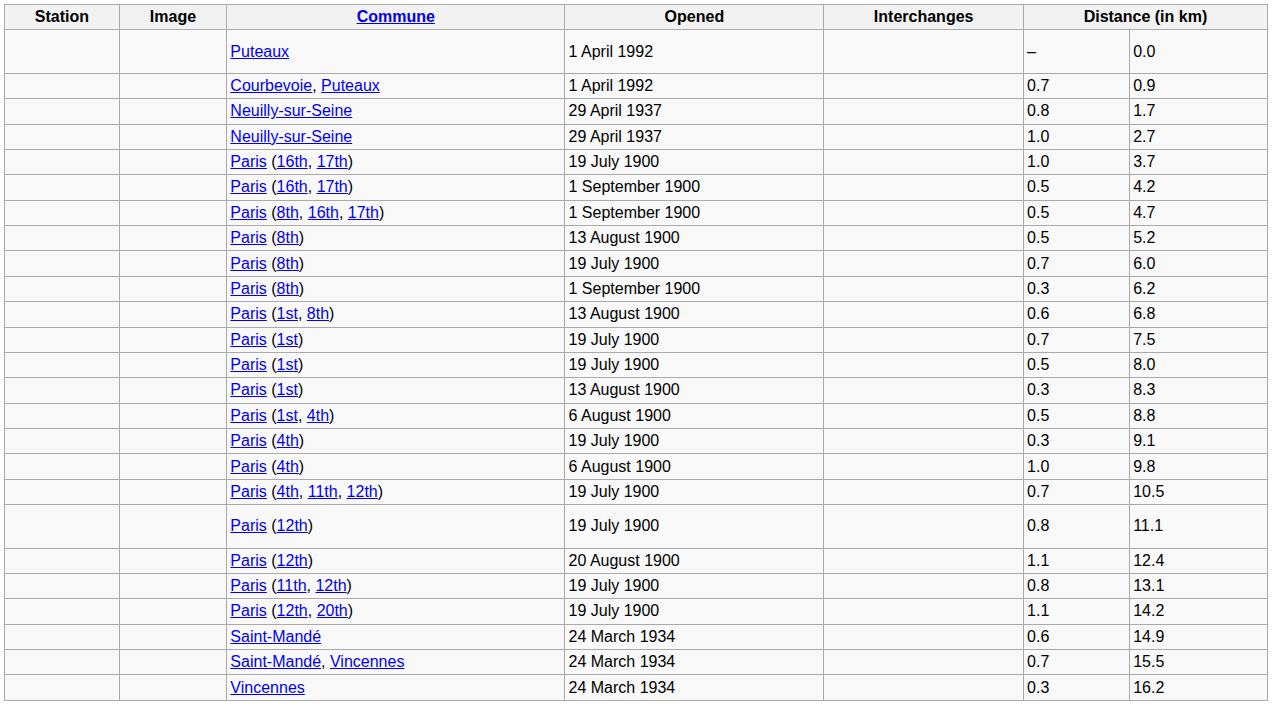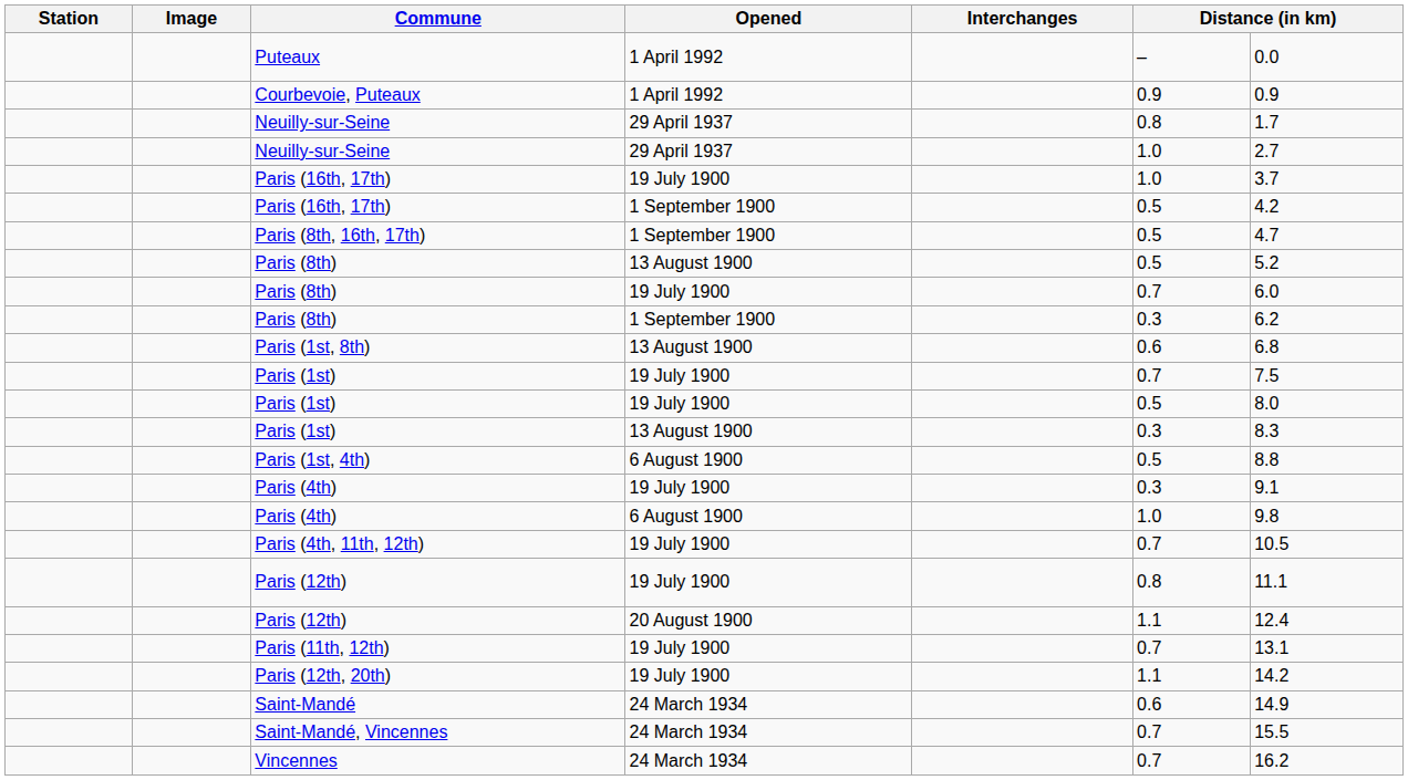 <table class="wikitable sortable" style="width:100%">
 <tr>
 <th>Station</th>
 <th style="width:100px" class="unsortable">Image</th>
 <th><a href='#'>Commune</a></th>
 <th data-sort-type="date">Opened</th>
 <th class="unsortable">Interchanges</th>
 <th colspan="2">Distance (in km)</th>
 </tr>
 <tr>
 <td><strong></strong><br><strong></strong></td>
 <td></td>
 <td><a href='#'>Puteaux</a></td>
 <td>1 April 1992</td>
 <td> <br>  <br>  </td>
 <td>–</td>
 <td>0.0</td>
 </tr>
 <tr>
 <td><strong></strong></td>
 <td></td>
 <td><a href='#'>Courbevoie</a>, <a href='#'>Puteaux</a></td>
 <td>1 April 1992</td>
 <td></td>
-<td>0.7</td>
+<td>0.9</td>
 <td>0.9</td>
 </tr>
 <tr>
 <td><strong></strong></td>
 <td></td>
 <td><a href='#'>Neuilly-sur-Seine</a></td>
 <td>29 April 1937</td>
 <td></td>
 <td>0.8</td>
 <td>1.7</td>
 </tr>
 <tr>
 <td><strong></strong><br><strong></strong></td>
 <td></td>
 <td><a href='#'>Neuilly-sur-Seine</a></td>
 <td>29 April 1937</td>
 <td></td>
 <td>1.0</td>
 <td>2.7</td>
 </tr>
 <tr>
 <td><strong></strong><br><strong></strong></td>
 <td></td>
 <td><a href='#'>Paris</a> (<a href='#'>16th</a>, <a href='#'>17th</a>)</td>
 <td>19 July 1900</td>
 <td> <br>   </td>
 <td>1.0</td>
 <td>3.7</td>
 </tr>
 <tr>
 <td><strong></strong></td>
 <td></td>
 <td><a href='#'>Paris</a> (<a href='#'>16th</a>, <a href='#'>17th</a>)</td>
 <td>1 September 1900</td>
 <td></td>
 <td>0.5</td>
 <td>4.2</td>
 </tr>
 <tr>
 <td><strong></strong></td>
 <td></td>
 <td><a href='#'>Paris</a> (<a href='#'>8th</a>, <a href='#'>16th</a>, <a href='#'>17th</a>)</td>
 <td>1 September 1900</td>
 <td>  <br> </td>
 <td>0.5</td>
 <td>4.7</td>
 </tr>
 <tr>
 <td><strong></strong></td>
 <td></td>
 <td><a href='#'>Paris</a> (<a href='#'>8th</a>)</td>
 <td>13 August 1900</td>
 <td></td>
 <td>0.5</td>
 <td>5.2</td>
 </tr>
 <tr>
 <td><strong></strong></td>
 <td></td>
 <td><a href='#'>Paris</a> (<a href='#'>8th</a>)</td>
 <td>19 July 1900</td>
 <td> </td>
 <td>0.7</td>
 <td>6.0</td>
 </tr>
 <tr>
 <td><strong></strong><br><strong></strong></td>
 <td></td>
 <td><a href='#'>Paris</a> (<a href='#'>8th</a>)</td>
 <td>1 September 1900</td>
 <td> </td>
 <td>0.3</td>
 <td>6.2</td>
 </tr>
 <tr>
 <td><strong></strong></td>
 <td></td>
 <td><a href='#'>Paris</a> (<a href='#'>1st</a>, <a href='#'>8th</a>)</td>
 <td>13 August 1900</td>
 <td>  </td>
 <td>0.6</td>
 <td>6.8</td>
 </tr>
 <tr>
 <td><strong></strong></td>
 <td></td>
 <td><a href='#'>Paris</a> (<a href='#'>1st</a>)</td>
 <td>19 July 1900</td>
 <td></td>
 <td>0.7</td>
 <td>7.5</td>
 </tr>
 <tr>
 <td><strong></strong></td>
 <td></td>
 <td><a href='#'>Paris</a> (<a href='#'>1st</a>)</td>
 <td>19 July 1900</td>
 <td> </td>
 <td>0.5</td>
 <td>8.0</td>
 </tr>
 <tr>
 <td><strong></strong></td>
 <td></td>
 <td><a href='#'>Paris</a> (<a href='#'>1st</a>)</td>
 <td>13 August 1900</td>
 <td></td>
 <td>0.3</td>
 <td>8.3</td>
 </tr>
 <tr>
 <td><strong></strong></td>
 <td></td>
 <td><a href='#'>Paris</a> (<a href='#'>1st</a>, <a href='#'>4th</a>)</td>
 <td>6 August 1900</td>
 <td>    <br>    </td>
 <td>0.5</td>
 <td>8.8</td>
 </tr>
 <tr>
 <td><strong></strong></td>
 <td></td>
 <td><a href='#'>Paris</a> (<a href='#'>4th</a>)</td>
 <td>19 July 1900</td>
 <td> </td>
 <td>0.3</td>
 <td>9.1</td>
 </tr>
 <tr>
 <td><strong></strong><br><strong></strong></td>
 <td></td>
 <td><a href='#'>Paris</a> (<a href='#'>4th</a>)</td>
 <td>6 August 1900</td>
 <td></td>
 <td>1.0</td>
 <td>9.8</td>
 </tr>
 <tr>
 <td><strong></strong></td>
 <td></td>
 <td><a href='#'>Paris</a> (<a href='#'>4th</a>, <a href='#'>11th</a>, <a href='#'>12th</a>)</td>
 <td>19 July 1900</td>
 <td>  </td>
 <td>0.7</td>
 <td>10.5</td>
 </tr>
 <tr>
 <td><strong></strong></td>
 <td></td>
 <td><a href='#'>Paris</a> (<a href='#'>12th</a>)</td>
 <td>19 July 1900</td>
 <td> <br>   <br>  </td>
 <td>0.8</td>
 <td>11.1</td>
 </tr>
 <tr>
 <td><strong></strong></td>
 <td></td>
 <td><a href='#'>Paris</a> (<a href='#'>12th</a>)</td>
 <td>20 August 1900</td>
 <td> </td>
 <td>1.1</td>
 <td>12.4</td>
 </tr>
 <tr>
 <td><strong></strong></td>
 <td></td>
 <td><a href='#'>Paris</a> (<a href='#'>11th</a>, <a href='#'>12th</a>)</td>
 <td>19 July 1900</td>
 <td>   <br> </td>
-<td>0.8</td>
+<td>0.7</td>
 <td>13.1</td>
 </tr>
 <tr>
 <td><strong></strong></td>
 <td></td>
 <td><a href='#'>Paris</a> (<a href='#'>12th</a>, <a href='#'>20th</a>)</td>
 <td>19 July 1900</td>
 <td>  </td>
 <td>1.1</td>
 <td>14.2</td>
 </tr>
 <tr>
 <td><strong></strong></td>
 <td></td>
 <td><a href='#'>Saint-Mandé</a></td>
 <td>24 March 1934</td>
 <td></td>
 <td>0.6</td>
 <td>14.9</td>
 </tr>
 <tr>
 <td><strong></strong></td>
 <td></td>
 <td><a href='#'>Saint-Mandé</a>, <a href='#'>Vincennes</a></td>
 <td>24 March 1934</td>
 <td></td>
 <td>0.7</td>
 <td>15.5</td>
 </tr>
 <tr>
 <td><strong></strong></td>
 <td></td>
 <td><a href='#'>Vincennes</a></td>
 <td>24 March 1934</td>
 <td>  </td>
-<td>0.3</td>
+<td>0.7</td>
 <td>16.2</td>
 </tr>
 </table>
